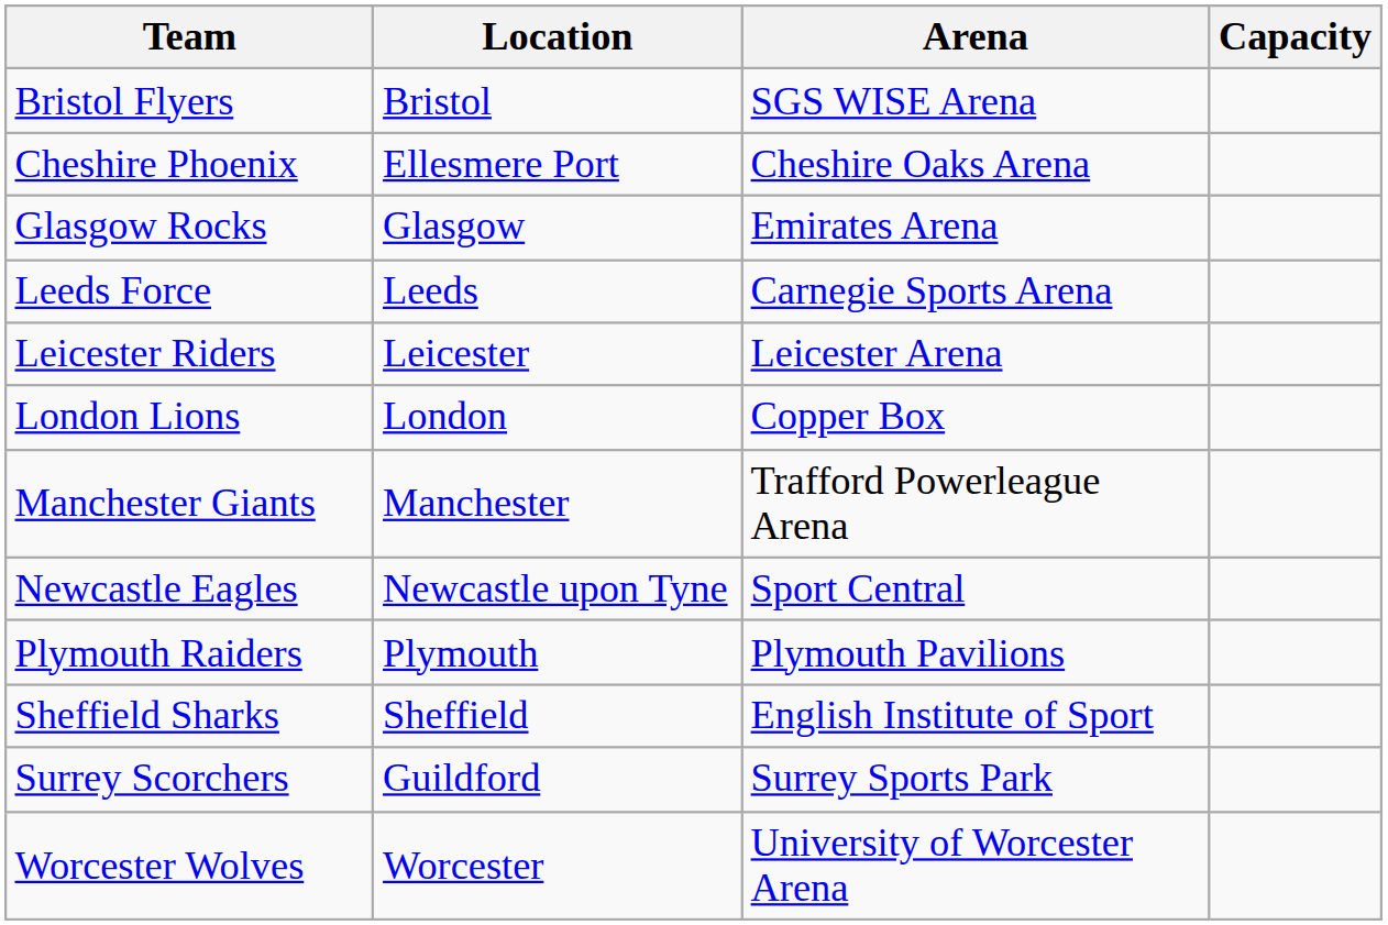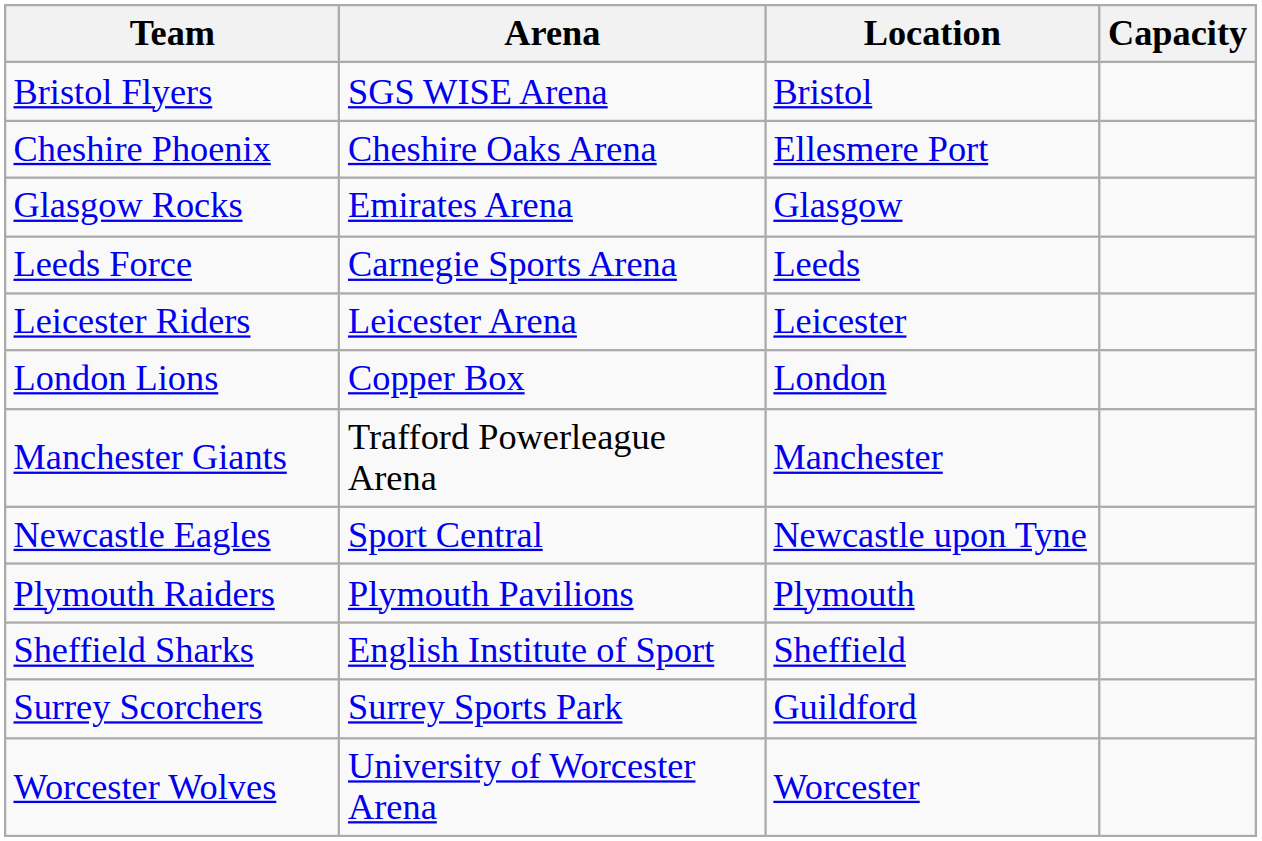 <table class="wikitable sortable">
 <tr>
 <th scope="col" style="width: 140px;">Team</th>
+<th scope="col" style="width: 180px;">Arena</th>
 <th scope="col" style="width: 140px;">Location</th>
-<th scope="col" style="width: 180px;">Arena</th>
 <th>Capacity</th>
 </tr>
 <tr>
 <td><a href='#'>Bristol Flyers</a></td>
+<td><a href='#'>SGS WISE Arena</a></td>
 <td><a href='#'>Bristol</a></td>
-<td><a href='#'>SGS WISE Arena</a></td>
 <td></td>
 </tr>
 <tr>
 <td><a href='#'>Cheshire Phoenix</a></td>
+<td><a href='#'>Cheshire Oaks Arena</a></td>
 <td><a href='#'>Ellesmere Port</a></td>
-<td><a href='#'>Cheshire Oaks Arena</a></td>
 <td></td>
 </tr>
 <tr>
 <td><a href='#'>Glasgow Rocks</a></td>
+<td><a href='#'>Emirates Arena</a></td>
 <td><a href='#'>Glasgow</a></td>
-<td><a href='#'>Emirates Arena</a></td>
 <td></td>
 </tr>
 <tr>
 <td><a href='#'>Leeds Force</a></td>
+<td><a href='#'>Carnegie Sports Arena</a></td>
 <td><a href='#'>Leeds</a></td>
-<td><a href='#'>Carnegie Sports Arena</a></td>
 <td></td>
 </tr>
 <tr>
 <td><a href='#'>Leicester Riders</a></td>
+<td><a href='#'>Leicester Arena</a></td>
 <td><a href='#'>Leicester</a></td>
-<td><a href='#'>Leicester Arena</a></td>
 <td></td>
 </tr>
 <tr>
 <td><a href='#'>London Lions</a></td>
+<td><a href='#'>Copper Box</a></td>
 <td><a href='#'>London</a></td>
-<td><a href='#'>Copper Box</a></td>
 <td></td>
 </tr>
 <tr>
 <td><a href='#'>Manchester Giants</a></td>
+<td>Trafford Powerleague Arena</td>
 <td><a href='#'>Manchester</a></td>
-<td>Trafford Powerleague Arena</td>
 <td></td>
 </tr>
 <tr>
 <td><a href='#'>Newcastle Eagles</a></td>
+<td><a href='#'>Sport Central</a></td>
 <td><a href='#'>Newcastle upon Tyne</a></td>
-<td><a href='#'>Sport Central</a></td>
 <td></td>
 </tr>
 <tr>
 <td><a href='#'>Plymouth Raiders</a></td>
+<td><a href='#'>Plymouth Pavilions</a></td>
 <td><a href='#'>Plymouth</a></td>
-<td><a href='#'>Plymouth Pavilions</a></td>
 <td></td>
 </tr>
 <tr>
 <td><a href='#'>Sheffield Sharks</a></td>
+<td><a href='#'>English Institute of Sport</a></td>
 <td><a href='#'>Sheffield</a></td>
-<td><a href='#'>English Institute of Sport</a></td>
 <td></td>
 </tr>
 <tr>
 <td><a href='#'>Surrey Scorchers</a></td>
+<td><a href='#'>Surrey Sports Park</a></td>
 <td><a href='#'>Guildford</a></td>
-<td><a href='#'>Surrey Sports Park</a></td>
 <td></td>
 </tr>
 <tr>
 <td><a href='#'>Worcester Wolves</a></td>
+<td><a href='#'>University of Worcester Arena</a></td>
 <td><a href='#'>Worcester</a></td>
-<td><a href='#'>University of Worcester Arena</a></td>
 <td></td>
 </tr>
 </table>
